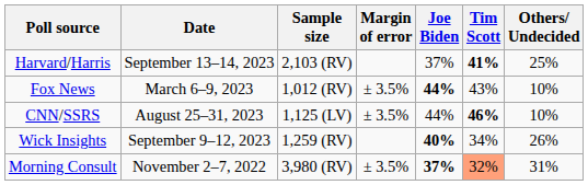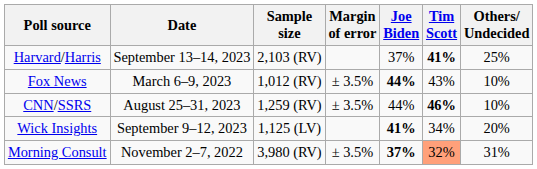 <table class="wikitable sortable mw-datatable" style="text-align:center;font-size:90%;line-height:17px">
 <tr>
 <th>Poll source</th>
 <th>Date</th>
 <th>Sample<br>size</th>
 <th>Margin<br>of error</th>
 <th class="unsortable"><a href='#'>Joe<br>Biden</a><br><small></small></th>
 <th class="unsortable"><a href='#'>Tim<br>Scott</a><br><small></small></th>
 <th class="unsortable">Others/<br>Undecided</th>
 </tr>
 <tr>
 <td><a href='#'>Harvard</a>/<a href='#'>Harris</a></td>
 <td data-sort-value="2023-09-12">September 13–14, 2023</td>
 <td>2,103 (RV)</td>
 <td></td>
 <td>37%</td>
 <td><strong>41%</strong></td>
 <td>25%</td>
 </tr>
 <tr>
 <td><a href='#'>Fox News</a></td>
 <td data-sort-value="2023-03-09">March 6–9, 2023</td>
 <td>1,012 (RV)</td>
 <td>± 3.5%</td>
 <td><strong>44%</strong></td>
 <td>43%</td>
 <td>10%</td>
 </tr>
 <tr>
 <td><a href='#'>CNN</a>/<a href='#'>SSRS</a></td>
 <td data-sort-value="2023-08-31">August 25–31, 2023</td>
-<td>1,125 (LV)</td>
+<td>1,259 (RV)</td>
 <td>± 3.5%</td>
 <td>44%</td>
 <td><strong>46%</strong></td>
 <td>10%</td>
 </tr>
 <tr>
 <td><a href='#'>Wick Insights</a></td>
 <td data-sort-value="2023-09-12">September 9–12, 2023</td>
-<td>1,259 (RV)</td>
+<td>1,125 (LV)</td>
 <td></td>
-<td><strong>40%</strong></td>
+<td><strong>41%</strong></td>
 <td>34%</td>
-<td>26%</td>
+<td>20%</td>
 </tr>
 <tr>
 <td><a href='#'>Morning Consult</a></td>
 <td data-sort-value="2022-11-07">November 2–7, 2022</td>
 <td>3,980 (RV)</td>
 <td>± 3.5%</td>
 <td><strong>37%</strong></td>
 <td style="background: lightsalmon;">32%</td>
 <td>31%</td>
 </tr>
 </table>
